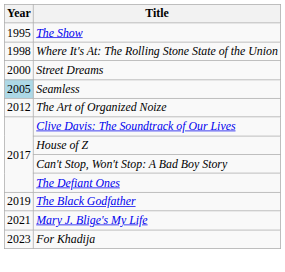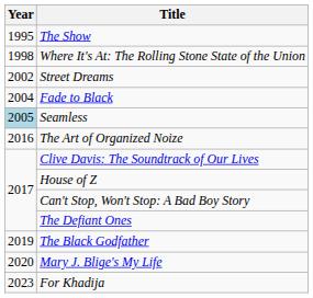 <table class="wikitable">
 <tr>
 <th>Year</th>
 <th>Title</th>
 </tr>
 <tr>
 <td>1995</td>
 <td><em><a href='#'>The Show</a></em></td>
 </tr>
 <tr>
 <td>1998</td>
 <td><em>Where It's At: The Rolling Stone State of the Union</em></td>
 </tr>
 <tr>
-<td>2000</td>
+<td>2002</td>
 <td><em>Street Dreams</em></td>
+</tr>
+<tr>
+<td>2004</td>
+<td><em><a href='#'>Fade to Black</a></em></td>
 </tr>
 <tr>
 <td style="background: lightblue;">2005</td>
 <td><em>Seamless</em></td>
 </tr>
 <tr>
-<td>2012</td>
+<td>2016</td>
 <td><em>The Art of Organized Noize</em></td>
 </tr>
 <tr>
 <td rowspan=4>2017</td>
 <td><em><a href='#'>Clive Davis: The Soundtrack of Our Lives</a></em></td>
 </tr>
 <tr>
 <td><em>House of Z</em></td>
 </tr>
 <tr>
 <td><em>Can't Stop, Won't Stop: A Bad Boy Story</em></td>
 </tr>
 <tr>
 <td><em><a href='#'>The Defiant Ones</a></em></td>
 </tr>
 <tr>
 <td>2019</td>
 <td><em><a href='#'>The Black Godfather</a></em></td>
 </tr>
 <tr>
-<td>2021</td>
+<td>2020</td>
 <td><em><a href='#'>Mary J. Blige's My Life</a></em></td>
 </tr>
 <tr>
 <td>2023</td>
 <td><em>For Khadija</em></td>
 </tr>
 </table>
